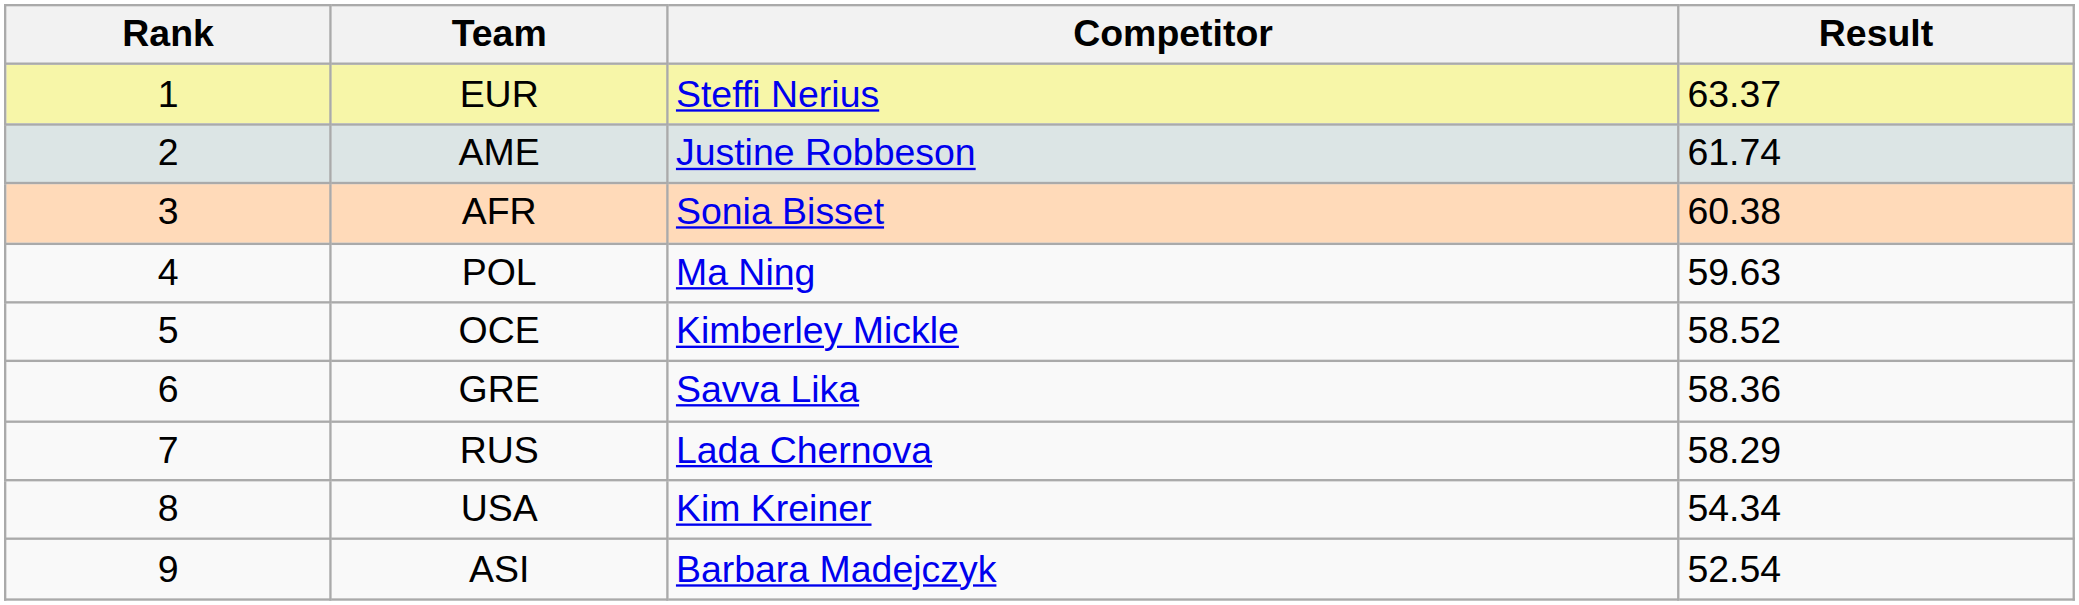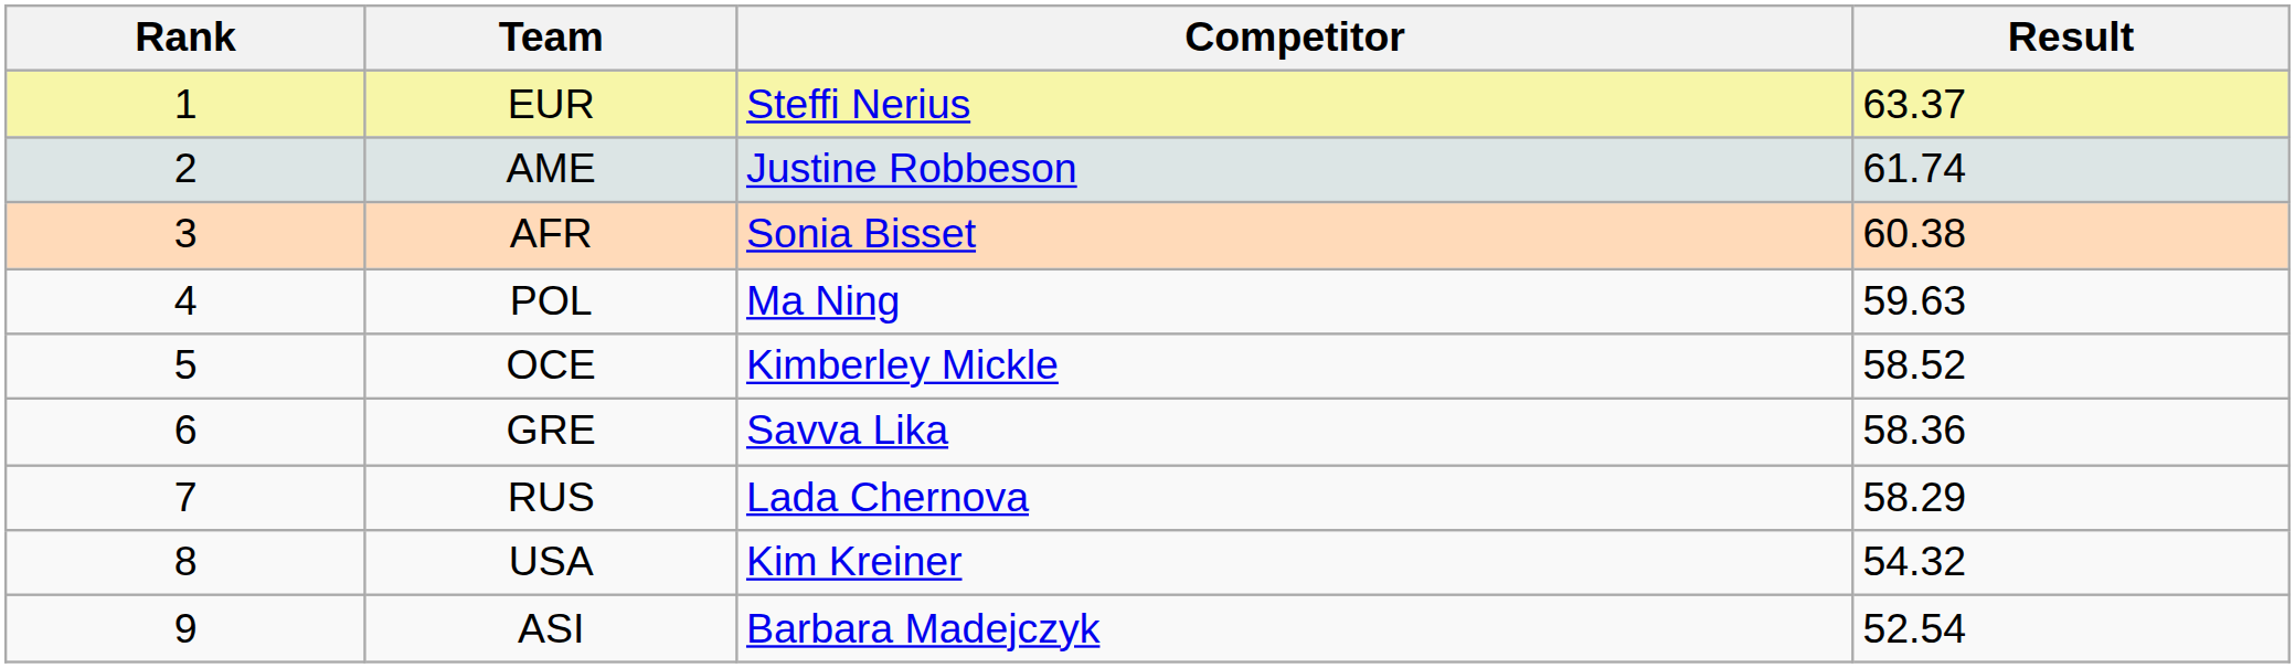 <table class="wikitable" width=70% style=text-align:center>
 <tr>
 <th>Rank</th>
 <th>Team</th>
 <th>Competitor</th>
 <th>Result</th>
 </tr>
 <tr bgcolor="#F7F6A8">
 <td>1</td>
 <td>EUR</td>
 <td align="left"><a href='#'>Steffi Nerius</a></td>
 <td align="left">63.37</td>
 </tr>
 <tr bgcolor="#DCE5E5">
 <td>2</td>
 <td>AME</td>
 <td align="left"><a href='#'>Justine Robbeson</a></td>
 <td align="left">61.74</td>
 </tr>
 <tr bgcolor="#FFDAB9">
 <td>3</td>
 <td>AFR</td>
 <td align="left"><a href='#'>Sonia Bisset</a></td>
 <td align="left">60.38</td>
 </tr>
 <tr>
 <td>4</td>
 <td>POL</td>
 <td align="left"><a href='#'>Ma Ning</a></td>
 <td align="left">59.63</td>
 </tr>
 <tr>
 <td>5</td>
 <td>OCE</td>
 <td align="left"><a href='#'>Kimberley Mickle</a></td>
 <td align="left">58.52</td>
 </tr>
 <tr>
 <td>6</td>
 <td>GRE</td>
 <td align="left"><a href='#'>Savva Lika</a></td>
 <td align="left">58.36</td>
 </tr>
 <tr>
 <td>7</td>
 <td>RUS</td>
 <td align="left"><a href='#'>Lada Chernova</a></td>
 <td align="left">58.29</td>
 </tr>
 <tr>
 <td>8</td>
 <td>USA</td>
 <td align="left"><a href='#'>Kim Kreiner</a></td>
-<td align="left">54.34</td>
+<td align="left">54.32</td>
 </tr>
 <tr>
 <td>9</td>
 <td>ASI</td>
 <td align="left"><a href='#'>Barbara Madejczyk</a></td>
 <td align="left">52.54</td>
 </tr>
 </table>
